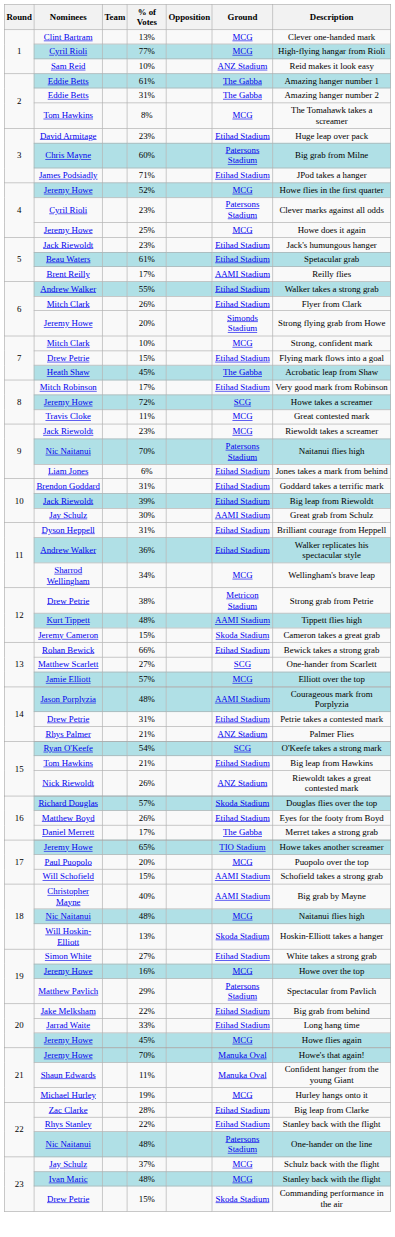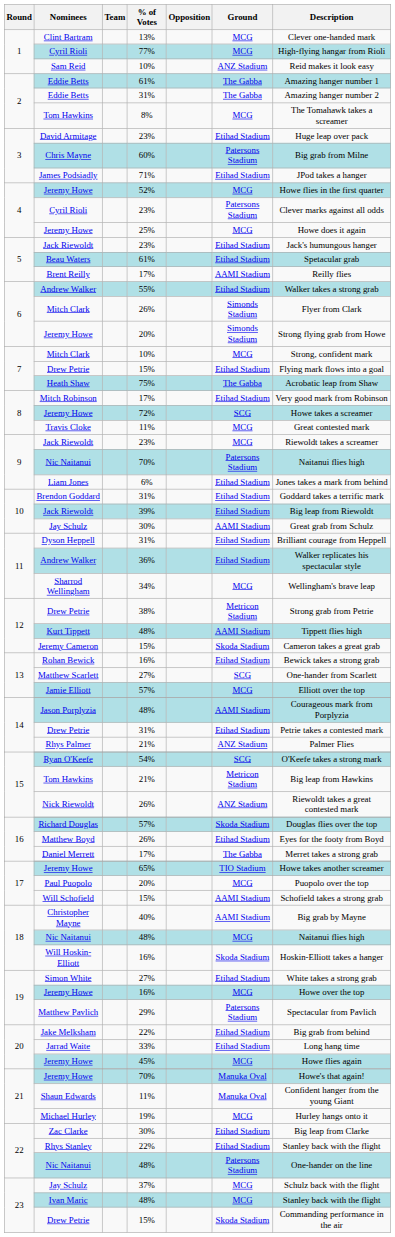 <table class="wikitable" style="font-size:89%; text-align:center; width:100%;">
 <tr>
 <th>Round</th>
 <th>Nominees</th>
 <th>Team</th>
 <th>% of Votes</th>
 <th>Opposition</th>
 <th>Ground</th>
 <th>Description</th>
 </tr>
 <tr>
 <td rowspan=3>1</td>
 <td><a href='#'>Clint Bartram</a></td>
 <td></td>
 <td>13%</td>
 <td></td>
 <td><a href='#'>MCG</a></td>
 <td>Clever one-handed mark</td>
 </tr>
 <tr style="background:#b0e0e6;">
 <td><a href='#'>Cyril Rioli</a></td>
 <td></td>
 <td>77%</td>
 <td></td>
 <td><a href='#'>MCG</a></td>
 <td>High-flying hangar from Rioli</td>
 </tr>
 <tr>
 <td><a href='#'>Sam Reid</a></td>
 <td></td>
 <td>10%</td>
 <td></td>
 <td><a href='#'>ANZ Stadium</a></td>
 <td>Reid makes it look easy</td>
 </tr>
 <tr>
 <td rowspan=3>2</td>
 <td style="background:#b0e0e6;"><a href='#'>Eddie Betts</a></td>
 <td style="background:#b0e0e6;"></td>
 <td style="background:#b0e0e6;">61%</td>
 <td style="background:#b0e0e6;"></td>
 <td style="background:#b0e0e6;"><a href='#'>The Gabba</a></td>
 <td style="background:#b0e0e6;">Amazing hanger number 1</td>
 </tr>
 <tr>
 <td><a href='#'>Eddie Betts</a></td>
 <td></td>
 <td>31%</td>
 <td></td>
 <td><a href='#'>The Gabba</a></td>
 <td>Amazing hanger number 2</td>
 </tr>
 <tr>
 <td><a href='#'>Tom Hawkins</a></td>
 <td></td>
 <td>8%</td>
 <td></td>
 <td><a href='#'>MCG</a></td>
 <td>The Tomahawk takes a screamer</td>
 </tr>
 <tr>
 <td rowspan=3>3</td>
 <td><a href='#'>David Armitage</a></td>
 <td></td>
 <td>23%</td>
 <td></td>
 <td><a href='#'>Etihad Stadium</a></td>
 <td>Huge leap over pack</td>
 </tr>
 <tr style="background:#b0e0e6;">
 <td><a href='#'>Chris Mayne</a></td>
 <td></td>
 <td>60%</td>
 <td></td>
 <td><a href='#'>Patersons Stadium</a></td>
 <td>Big grab from Milne</td>
 </tr>
 <tr>
 <td><a href='#'>James Podsiadly</a></td>
 <td></td>
 <td>71%</td>
 <td></td>
 <td><a href='#'>Etihad Stadium</a></td>
 <td>JPod takes a hanger</td>
 </tr>
 <tr>
 <td rowspan=3>4</td>
 <td style="background:#b0e0e6;"><a href='#'>Jeremy Howe</a></td>
 <td style="background:#b0e0e6;"></td>
 <td style="background:#b0e0e6;">52%</td>
 <td style="background:#b0e0e6;"></td>
 <td style="background:#b0e0e6;"><a href='#'>MCG</a></td>
 <td style="background:#b0e0e6;">Howe flies in the first quarter</td>
 </tr>
 <tr>
 <td><a href='#'>Cyril Rioli</a></td>
 <td></td>
 <td>23%</td>
 <td></td>
 <td><a href='#'>Patersons Stadium</a></td>
 <td>Clever marks against all odds</td>
 </tr>
 <tr>
 <td><a href='#'>Jeremy Howe</a></td>
 <td></td>
 <td>25%</td>
 <td></td>
 <td><a href='#'>MCG</a></td>
 <td>Howe does it again</td>
 </tr>
 <tr>
 <td rowspan=3>5</td>
 <td><a href='#'>Jack Riewoldt</a></td>
 <td></td>
 <td>23%</td>
 <td></td>
 <td><a href='#'>Etihad Stadium</a></td>
 <td>Jack's humungous hanger</td>
 </tr>
 <tr style="background:#b0e0e6;">
 <td><a href='#'>Beau Waters</a></td>
 <td></td>
 <td>61%</td>
 <td></td>
 <td><a href='#'>Etihad Stadium</a></td>
 <td>Spetacular grab</td>
 </tr>
 <tr>
 <td><a href='#'>Brent Reilly</a></td>
 <td></td>
 <td>17%</td>
 <td></td>
 <td><a href='#'>AAMI Stadium</a></td>
 <td>Reilly flies</td>
 </tr>
 <tr>
 <td rowspan=3>6</td>
 <td style="background:#b0e0e6;"><a href='#'>Andrew Walker</a></td>
 <td style="background:#b0e0e6;"></td>
 <td style="background:#b0e0e6;">55%</td>
 <td style="background:#b0e0e6;"></td>
 <td style="background:#b0e0e6;"><a href='#'>Etihad Stadium</a></td>
 <td style="background:#b0e0e6;">Walker takes a strong grab</td>
 </tr>
 <tr>
 <td><a href='#'>Mitch Clark</a></td>
 <td></td>
 <td>26%</td>
 <td></td>
-<td><a href='#'>Etihad Stadium</a></td>
+<td><a href='#'>Simonds Stadium</a></td>
 <td>Flyer from Clark</td>
 </tr>
 <tr>
 <td><a href='#'>Jeremy Howe</a></td>
 <td></td>
 <td>20%</td>
 <td></td>
 <td><a href='#'>Simonds Stadium</a></td>
 <td>Strong flying grab from Howe</td>
 </tr>
 <tr>
 <td rowspan=3>7</td>
 <td><a href='#'>Mitch Clark</a></td>
 <td></td>
 <td>10%</td>
 <td></td>
 <td><a href='#'>MCG</a></td>
 <td>Strong, confident mark</td>
 </tr>
 <tr>
 <td><a href='#'>Drew Petrie</a></td>
 <td></td>
 <td>15%</td>
 <td></td>
 <td><a href='#'>Etihad Stadium</a></td>
 <td>Flying mark flows into a goal</td>
 </tr>
 <tr style="background:#b0e0e6;">
 <td><a href='#'>Heath Shaw</a></td>
 <td></td>
-<td>45%</td>
+<td>75%</td>
 <td></td>
 <td><a href='#'>The Gabba</a></td>
 <td>Acrobatic leap from Shaw</td>
 </tr>
 <tr>
 <td rowspan=3>8</td>
 <td><a href='#'>Mitch Robinson</a></td>
 <td></td>
 <td>17%</td>
 <td></td>
 <td><a href='#'>Etihad Stadium</a></td>
 <td>Very good mark from Robinson</td>
 </tr>
 <tr style="background:#b0e0e6;">
 <td><a href='#'>Jeremy Howe</a></td>
 <td></td>
 <td>72%</td>
 <td></td>
 <td><a href='#'>SCG</a></td>
 <td>Howe takes a screamer</td>
 </tr>
 <tr>
 <td><a href='#'>Travis Cloke</a></td>
 <td></td>
 <td>11%</td>
 <td></td>
 <td><a href='#'>MCG</a></td>
 <td>Great contested mark</td>
 </tr>
 <tr>
 <td rowspan=3>9</td>
 <td><a href='#'>Jack Riewoldt</a></td>
 <td></td>
 <td>23%</td>
 <td></td>
 <td><a href='#'>MCG</a></td>
 <td>Riewoldt takes a screamer</td>
 </tr>
 <tr style="background:#b0e0e6;">
 <td><a href='#'>Nic Naitanui</a></td>
 <td></td>
 <td>70%</td>
 <td></td>
 <td><a href='#'>Patersons Stadium</a></td>
 <td>Naitanui flies high</td>
 </tr>
 <tr>
 <td><a href='#'>Liam Jones</a></td>
 <td></td>
 <td>6%</td>
 <td></td>
 <td><a href='#'>Etihad Stadium</a></td>
 <td>Jones takes a mark from behind</td>
 </tr>
 <tr>
 <td rowspan=3>10</td>
 <td><a href='#'>Brendon Goddard</a></td>
 <td></td>
 <td>31%</td>
 <td></td>
 <td><a href='#'>Etihad Stadium</a></td>
 <td>Goddard takes a terrific mark</td>
 </tr>
 <tr style="background:#b0e0e6;">
 <td><a href='#'>Jack Riewoldt</a></td>
 <td></td>
 <td>39%</td>
 <td></td>
 <td><a href='#'>Etihad Stadium</a></td>
 <td>Big leap from Riewoldt</td>
 </tr>
 <tr>
 <td><a href='#'>Jay Schulz</a></td>
 <td></td>
 <td>30%</td>
 <td></td>
 <td><a href='#'>AAMI Stadium</a></td>
 <td>Great grab from Schulz</td>
 </tr>
 <tr>
 <td rowspan=3>11</td>
 <td><a href='#'>Dyson Heppell</a></td>
 <td></td>
 <td>31%</td>
 <td></td>
 <td><a href='#'>Etihad Stadium</a></td>
 <td>Brilliant courage from Heppell</td>
 </tr>
 <tr style="background:#b0e0e6;">
 <td><a href='#'>Andrew Walker</a></td>
 <td></td>
 <td>36%</td>
 <td></td>
 <td><a href='#'>Etihad Stadium</a></td>
 <td>Walker replicates his spectacular style</td>
 </tr>
 <tr>
 <td><a href='#'>Sharrod Wellingham</a></td>
 <td></td>
 <td>34%</td>
 <td></td>
 <td><a href='#'>MCG</a></td>
 <td>Wellingham's brave leap</td>
 </tr>
 <tr>
 <td rowspan=3>12</td>
 <td><a href='#'>Drew Petrie</a></td>
 <td></td>
 <td>38%</td>
 <td></td>
 <td><a href='#'>Metricon Stadium</a></td>
 <td>Strong grab from Petrie</td>
 </tr>
 <tr style="background:#b0e0e6;">
 <td><a href='#'>Kurt Tippett</a></td>
 <td></td>
 <td>48%</td>
 <td></td>
 <td><a href='#'>AAMI Stadium</a></td>
 <td>Tippett flies high</td>
 </tr>
 <tr>
 <td><a href='#'>Jeremy Cameron</a></td>
 <td></td>
 <td>15%</td>
 <td></td>
 <td><a href='#'>Skoda Stadium</a></td>
 <td>Cameron takes a great grab</td>
 </tr>
 <tr>
 <td rowspan=3>13</td>
 <td><a href='#'>Rohan Bewick</a></td>
 <td></td>
-<td>66%</td>
+<td>16%</td>
 <td></td>
 <td><a href='#'>Etihad Stadium</a></td>
 <td>Bewick takes a strong grab</td>
 </tr>
 <tr>
 <td><a href='#'>Matthew Scarlett</a></td>
 <td></td>
 <td>27%</td>
 <td></td>
 <td><a href='#'>SCG</a></td>
 <td>One-hander from Scarlett</td>
 </tr>
 <tr style="background:#b0e0e6;">
 <td><a href='#'>Jamie Elliott</a></td>
 <td></td>
 <td>57%</td>
 <td></td>
 <td><a href='#'>MCG</a></td>
 <td>Elliott over the top</td>
 </tr>
 <tr>
 <td rowspan=4>14</td>
 </tr>
 <tr style="background:#b0e0e6;">
 <td><a href='#'>Jason Porplyzia</a></td>
 <td></td>
 <td>48%</td>
 <td></td>
 <td><a href='#'>AAMI Stadium</a></td>
 <td>Courageous mark from Porplyzia</td>
 </tr>
 <tr>
 <td><a href='#'>Drew Petrie</a></td>
 <td></td>
 <td>31%</td>
 <td></td>
 <td><a href='#'>Etihad Stadium</a></td>
 <td>Petrie takes a contested mark</td>
 </tr>
 <tr>
 <td><a href='#'>Rhys Palmer</a></td>
 <td></td>
 <td>21%</td>
 <td></td>
 <td><a href='#'>ANZ Stadium</a></td>
 <td>Palmer Flies</td>
 </tr>
 <tr>
 <td rowspan=4>15</td>
 </tr>
 <tr style="background:#b0e0e6;">
 <td><a href='#'>Ryan O'Keefe</a></td>
 <td></td>
 <td>54%</td>
 <td></td>
 <td><a href='#'>SCG</a></td>
 <td>O'Keefe takes a strong mark</td>
 </tr>
 <tr>
 <td><a href='#'>Tom Hawkins</a></td>
 <td></td>
 <td>21%</td>
 <td></td>
-<td><a href='#'>Etihad Stadium</a></td>
+<td><a href='#'>Metricon Stadium</a></td>
 <td>Big leap from Hawkins</td>
 </tr>
 <tr>
 <td><a href='#'>Nick Riewoldt</a></td>
 <td></td>
 <td>26%</td>
 <td></td>
 <td><a href='#'>ANZ Stadium</a></td>
 <td>Riewoldt takes a great contested mark</td>
 </tr>
 <tr>
 <td rowspan=4>16</td>
 </tr>
 <tr style="background:#b0e0e6;">
 <td><a href='#'>Richard Douglas</a></td>
 <td></td>
 <td>57%</td>
 <td></td>
 <td><a href='#'>Skoda Stadium</a></td>
 <td>Douglas flies over the top</td>
 </tr>
 <tr>
 <td><a href='#'>Matthew Boyd</a></td>
 <td></td>
 <td>26%</td>
 <td></td>
 <td><a href='#'>Etihad Stadium</a></td>
 <td>Eyes for the footy from Boyd</td>
 </tr>
 <tr>
 <td><a href='#'>Daniel Merrett</a></td>
 <td></td>
 <td>17%</td>
 <td></td>
 <td><a href='#'>The Gabba</a></td>
 <td>Merret takes a strong grab</td>
 </tr>
 <tr>
 <td rowspan=4>17</td>
 </tr>
 <tr style="background:#b0e0e6;">
 <td><a href='#'>Jeremy Howe</a></td>
 <td></td>
 <td>65%</td>
 <td></td>
 <td><a href='#'>TIO Stadium</a></td>
 <td>Howe takes another screamer</td>
 </tr>
 <tr>
 <td><a href='#'>Paul Puopolo</a></td>
 <td></td>
 <td>20%</td>
 <td></td>
 <td><a href='#'>MCG</a></td>
 <td>Puopolo over the top</td>
 </tr>
 <tr>
 <td><a href='#'>Will Schofield</a></td>
 <td></td>
 <td>15%</td>
 <td></td>
 <td><a href='#'>AAMI Stadium</a></td>
 <td>Schofield takes a strong grab</td>
 </tr>
 <tr>
 <td rowspan=3>18</td>
 <td><a href='#'>Christopher Mayne</a></td>
 <td></td>
 <td>40%</td>
 <td></td>
 <td><a href='#'>AAMI Stadium</a></td>
 <td>Big grab by Mayne</td>
 </tr>
 <tr style="background:#b0e0e6;">
 <td><a href='#'>Nic Naitanui</a></td>
 <td></td>
 <td>48%</td>
 <td></td>
 <td><a href='#'>MCG</a></td>
 <td>Naitanui flies high</td>
 </tr>
 <tr>
 <td><a href='#'>Will Hoskin-Elliott</a></td>
 <td></td>
-<td>13%</td>
+<td>16%</td>
 <td></td>
 <td><a href='#'>Skoda Stadium</a></td>
 <td>Hoskin-Elliott takes a hanger</td>
 </tr>
 <tr>
 <td rowspan=3>19</td>
 <td><a href='#'>Simon White</a></td>
 <td></td>
 <td>27%</td>
 <td></td>
 <td><a href='#'>Etihad Stadium</a></td>
 <td>White takes a strong grab</td>
 </tr>
 <tr style="background:#b0e0e6;">
 <td><a href='#'>Jeremy Howe</a></td>
 <td></td>
 <td>16%</td>
 <td></td>
 <td><a href='#'>MCG</a></td>
 <td>Howe over the top</td>
 </tr>
 <tr>
 <td><a href='#'>Matthew Pavlich</a></td>
 <td></td>
 <td>29%</td>
 <td></td>
 <td><a href='#'>Patersons Stadium</a></td>
 <td>Spectacular from Pavlich</td>
 </tr>
 <tr>
 <td rowspan=3>20</td>
 <td><a href='#'>Jake Melksham</a></td>
 <td></td>
 <td>22%</td>
 <td></td>
 <td><a href='#'>Etihad Stadium</a></td>
 <td>Big grab from behind</td>
 </tr>
 <tr>
 <td><a href='#'>Jarrad Waite</a></td>
 <td></td>
 <td>33%</td>
 <td></td>
 <td><a href='#'>Etihad Stadium</a></td>
 <td>Long hang time</td>
 </tr>
 <tr style="background:#b0e0e6;">
 <td><a href='#'>Jeremy Howe</a></td>
 <td></td>
 <td>45%</td>
 <td></td>
 <td><a href='#'>MCG</a></td>
 <td>Howe flies again</td>
 </tr>
 <tr>
 <td rowspan=4>21</td>
 </tr>
 <tr style="background:#b0e0e6;">
 <td><a href='#'>Jeremy Howe</a></td>
 <td></td>
 <td>70%</td>
 <td></td>
 <td><a href='#'>Manuka Oval</a></td>
 <td>Howe's that again!</td>
 </tr>
 <tr>
 <td><a href='#'>Shaun Edwards</a></td>
 <td></td>
 <td>11%</td>
 <td></td>
 <td><a href='#'>Manuka Oval</a></td>
 <td>Confident hanger from the young Giant</td>
 </tr>
 <tr>
 <td><a href='#'>Michael Hurley</a></td>
 <td></td>
 <td>19%</td>
 <td></td>
 <td><a href='#'>MCG</a></td>
 <td>Hurley hangs onto it</td>
 </tr>
 <tr>
 <td rowspan=3>22</td>
 <td><a href='#'>Zac Clarke</a></td>
 <td></td>
-<td>28%</td>
+<td>30%</td>
 <td></td>
 <td><a href='#'>Etihad Stadium</a></td>
 <td>Big leap from Clarke</td>
 </tr>
 <tr>
 <td><a href='#'>Rhys Stanley</a></td>
 <td></td>
 <td>22%</td>
 <td></td>
 <td><a href='#'>Etihad Stadium</a></td>
 <td>Stanley back with the flight</td>
 </tr>
 <tr style="background:#b0e0e6;">
 <td><a href='#'>Nic Naitanui</a></td>
 <td></td>
 <td>48%</td>
 <td></td>
 <td><a href='#'>Patersons Stadium</a></td>
 <td>One-hander on the line</td>
 </tr>
 <tr>
 <td rowspan=3>23</td>
 <td><a href='#'>Jay Schulz</a></td>
 <td></td>
 <td>37%</td>
 <td></td>
 <td><a href='#'>MCG</a></td>
 <td>Schulz back with the flight</td>
 </tr>
 <tr style="background:#b0e0e6;">
 <td><a href='#'>Ivan Maric</a></td>
 <td></td>
 <td>48%</td>
 <td></td>
 <td><a href='#'>MCG</a></td>
 <td>Stanley back with the flight</td>
 </tr>
 <tr>
 <td><a href='#'>Drew Petrie</a></td>
 <td></td>
 <td>15%</td>
 <td></td>
 <td><a href='#'>Skoda Stadium</a></td>
 <td>Commanding performance in the air</td>
 </tr>
 </table>
